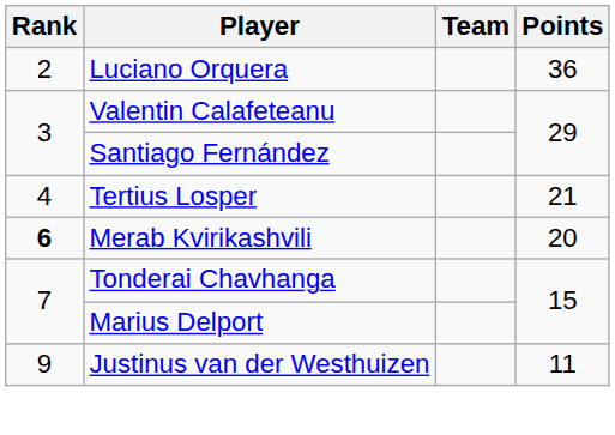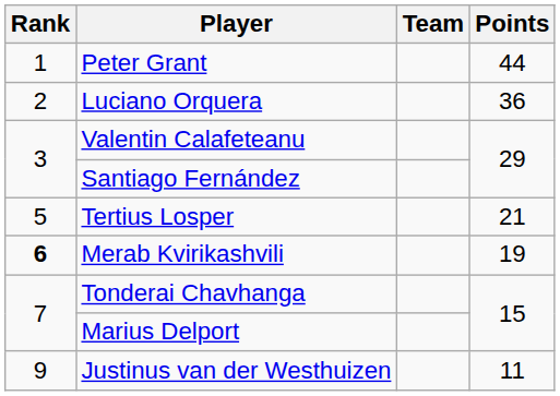 <table class="wikitable">
 <tr>
 <th>Rank</th>
 <th>Player</th>
 <th>Team</th>
 <th>Points</th>
+</tr>
+<tr>
+<td rowspan=1 align=center>1</td>
+<td><a href='#'>Peter Grant</a></td>
+<td></td>
+<td rowspan=1 align=center>44</td>
 </tr>
 <tr>
 <td rowspan=1 align=center>2</td>
 <td><a href='#'>Luciano Orquera</a></td>
 <td></td>
 <td rowspan=1 align=center>36</td>
 </tr>
 <tr>
 <td rowspan=2 align=center>3</td>
 <td><a href='#'>Valentin Calafeteanu</a></td>
 <td></td>
 <td rowspan=2 align=center>29</td>
 </tr>
 <tr>
 <td><a href='#'>Santiago Fernández</a></td>
 <td></td>
 </tr>
 <tr>
-<td rowspan=1 align=center>4</td>
+<td rowspan=1 align=center>5</td>
 <td><a href='#'>Tertius Losper</a></td>
 <td></td>
 <td rowspan=1 align=center>21</td>
 </tr>
 <tr>
 <td rowspan=1 align=center><strong>6</strong></td>
 <td><a href='#'>Merab Kvirikashvili</a></td>
 <td></td>
-<td rowspan=1 align=center>20</td>
+<td rowspan=1 align=center>19</td>
 </tr>
 <tr>
 <td rowspan=2 align=center>7</td>
 <td><a href='#'>Tonderai Chavhanga</a></td>
 <td></td>
 <td rowspan=2 align=center>15</td>
 </tr>
 <tr>
 <td><a href='#'>Marius Delport</a></td>
 <td></td>
 </tr>
 <tr>
 <td rowspan=1 align=center>9</td>
 <td><a href='#'>Justinus van der Westhuizen</a></td>
 <td></td>
 <td rowspan=1 align=center>11</td>
 </tr>
 </table>
